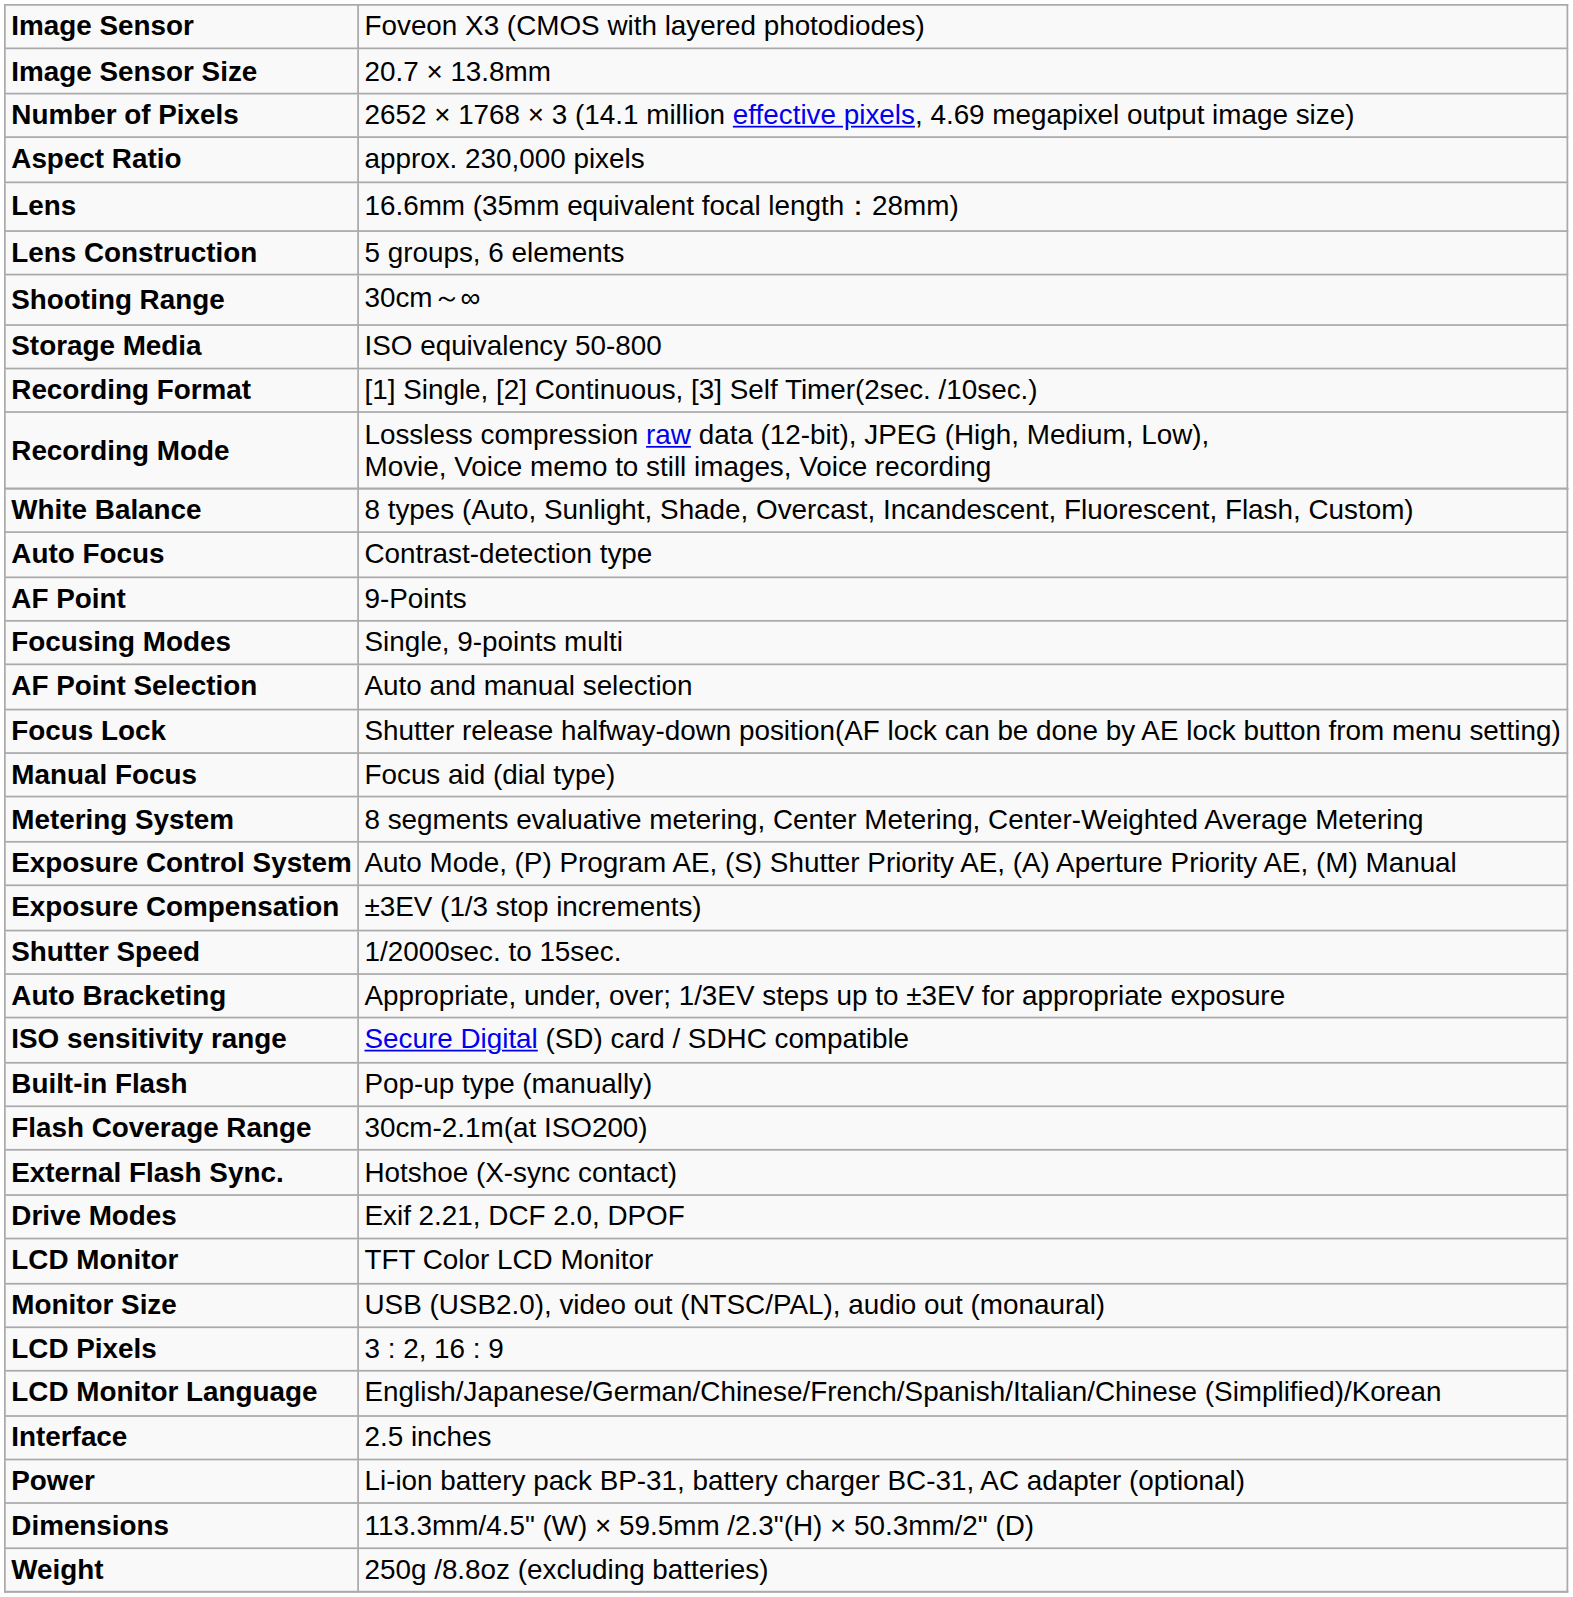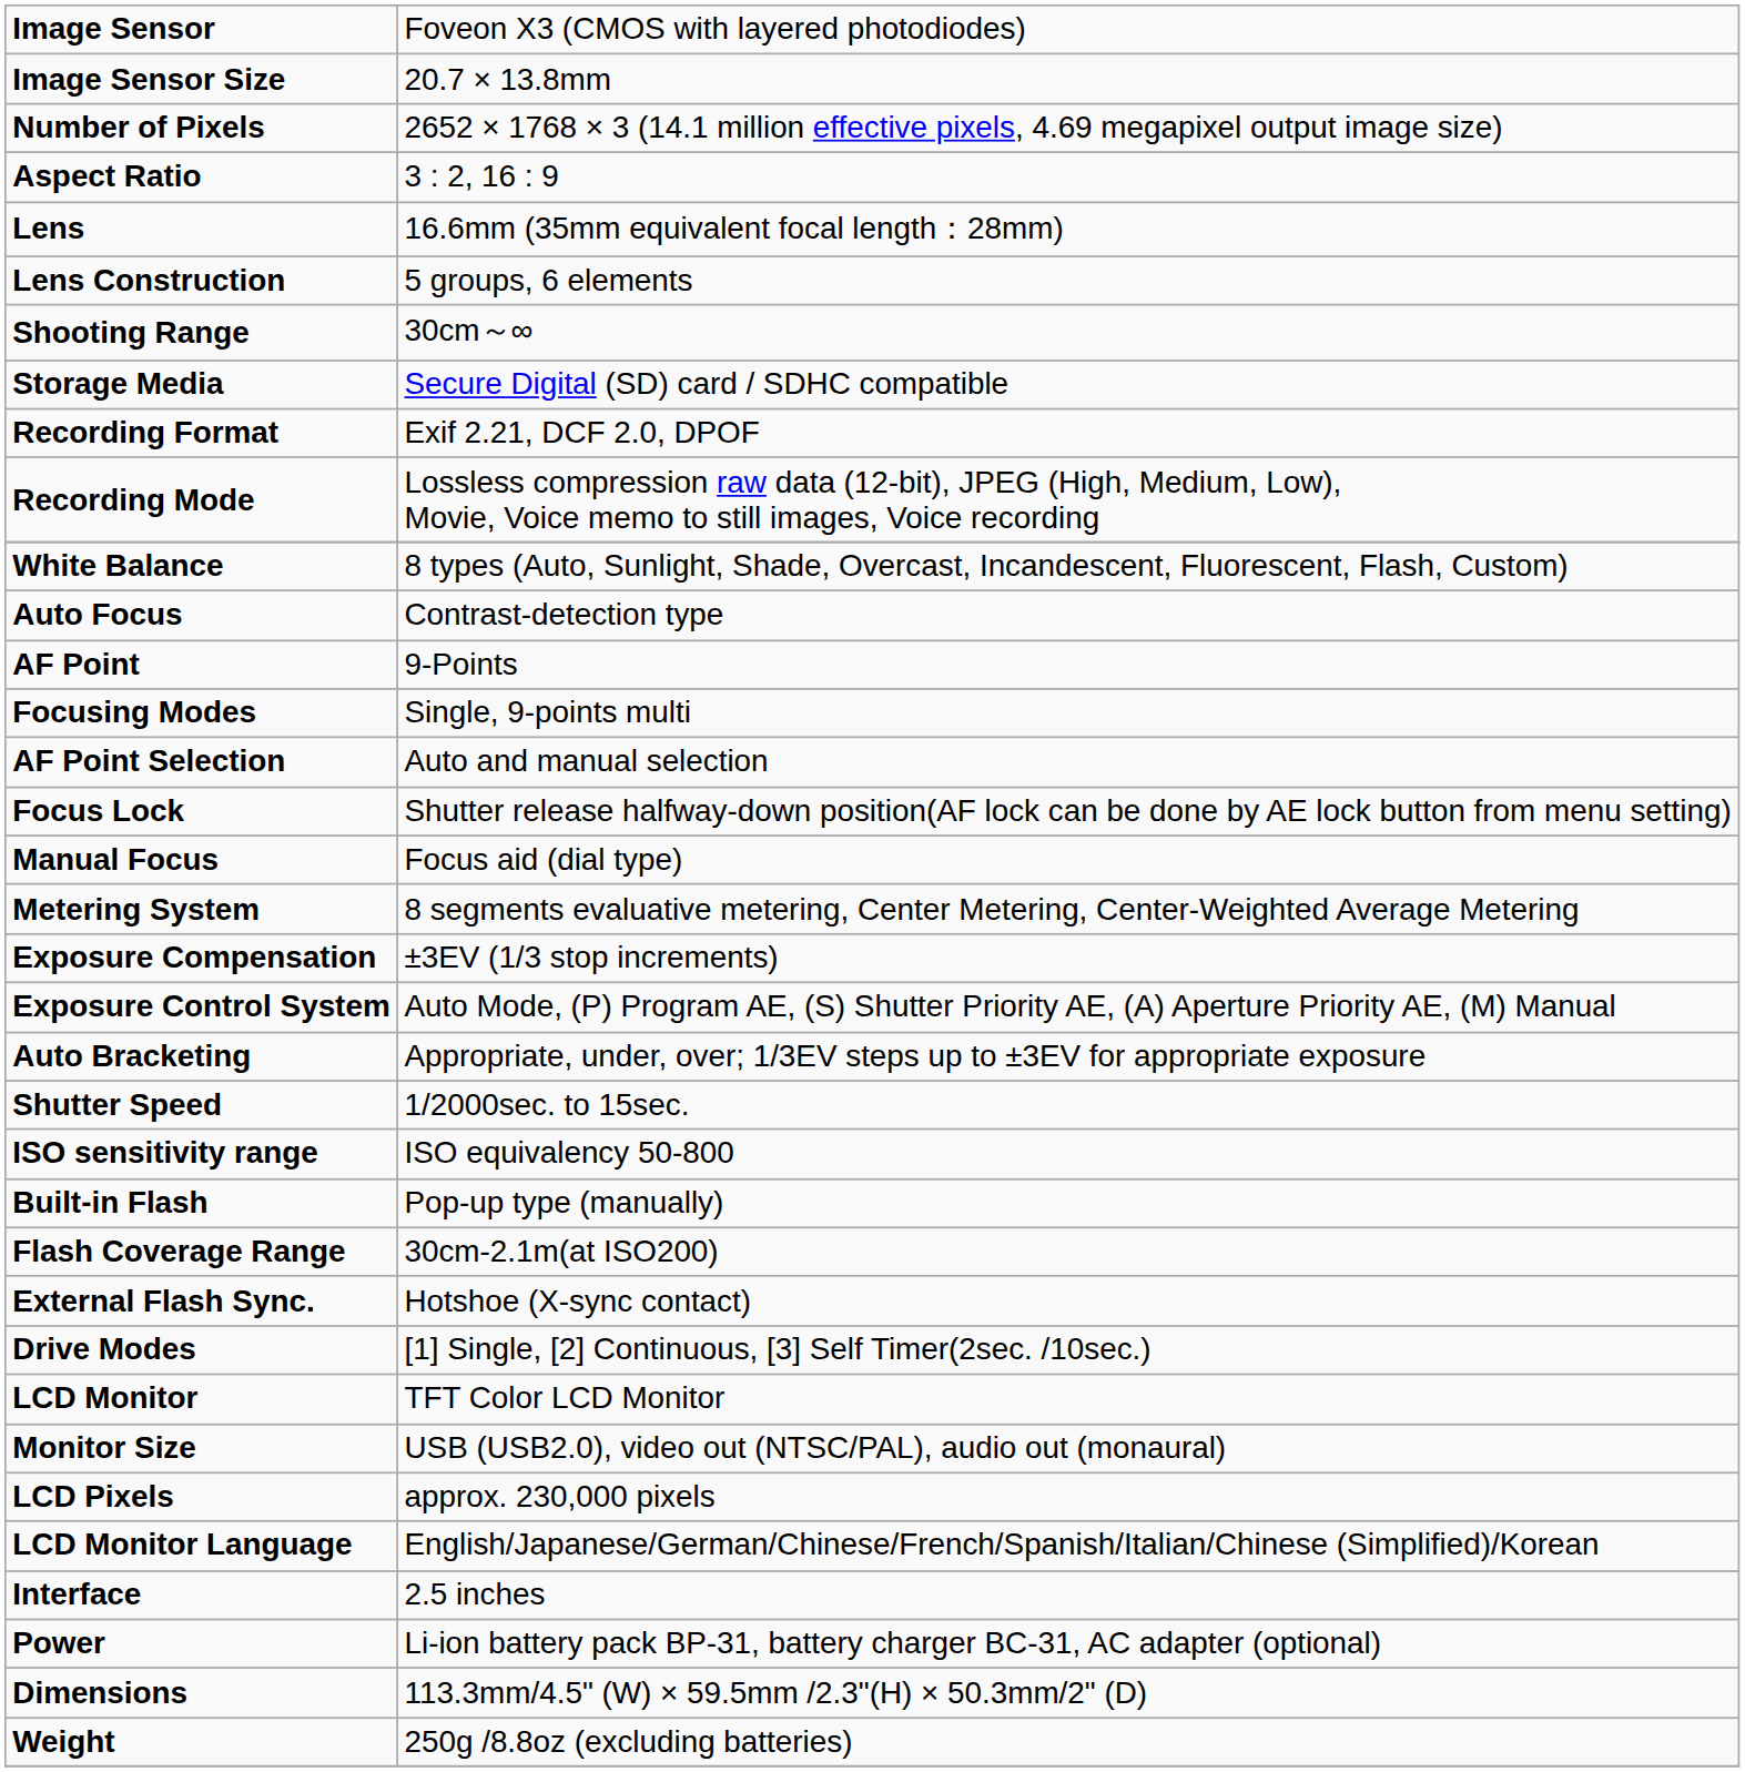 <table class="wikitable">
 <tr>
 <td><strong>Image Sensor</strong></td>
 <td>Foveon X3 (CMOS with layered photodiodes)</td>
 </tr>
 <tr>
 <td><strong>Image Sensor Size</strong></td>
 <td>20.7 × 13.8mm</td>
 </tr>
 <tr>
 <td><strong>Number of Pixels</strong></td>
 <td>2652 × 1768 × 3 (14.1 million <a href='#'>effective pixels</a>, 4.69 megapixel output image size)</td>
 </tr>
 <tr>
 <td><strong>Aspect Ratio</strong></td>
-<td>approx. 230,000 pixels</td>
+<td>3 : 2, 16 : 9</td>
 </tr>
 <tr>
 <td><strong>Lens</strong></td>
 <td>16.6mm   (35mm equivalent focal length：28mm)</td>
 </tr>
 <tr>
 <td><strong>Lens Construction</strong></td>
 <td>5 groups, 6 elements</td>
 </tr>
 <tr>
 <td><strong>Shooting Range</strong></td>
 <td>30cm～∞</td>
 </tr>
 <tr>
 <td><strong>Storage Media</strong></td>
-<td>ISO equivalency 50-800</td>
+<td><a href='#'>Secure Digital</a> (SD) card / SDHC compatible</td>
 </tr>
 <tr>
 <td><strong>Recording Format</strong></td>
-<td>[1] Single, [2] Continuous, [3] Self Timer(2sec. /10sec.)</td>
+<td>Exif 2.21, DCF 2.0, DPOF</td>
 </tr>
 <tr>
 <td><strong>Recording Mode</strong></td>
 <td>Lossless compression <a href='#'>raw</a> data (12-bit), JPEG (High, Medium, Low),<br>Movie, Voice memo to still images, Voice recording</td>
 </tr>
 <tr>
 </tr>
 <tr>
 <td><strong>White Balance</strong></td>
 <td>8 types (Auto, Sunlight, Shade, Overcast, Incandescent, Fluorescent, Flash, Custom)</td>
 </tr>
 <tr>
 <td><strong>Auto Focus</strong></td>
 <td>Contrast-detection type</td>
 </tr>
 <tr>
 <td><strong>AF Point</strong></td>
 <td>9-Points</td>
 </tr>
 <tr>
 <td><strong>Focusing Modes</strong></td>
 <td>Single, 9-points multi</td>
 </tr>
 <tr>
 <td><strong>AF Point Selection</strong></td>
 <td>Auto and manual selection</td>
 </tr>
 <tr>
 <td><strong>Focus Lock</strong></td>
 <td>Shutter release halfway-down position(AF lock can be done by AE lock button from menu setting)</td>
 </tr>
 <tr>
 <td><strong>Manual Focus</strong></td>
 <td>Focus aid (dial type)</td>
 </tr>
 <tr>
 <td><strong>Metering System</strong></td>
 <td>8 segments evaluative metering, Center Metering, Center-Weighted Average Metering</td>
 </tr>
 <tr>
+<td><strong>Exposure Compensation</strong></td>
+<td>±3EV (1/3 stop increments)</td>
+</tr>
+<tr>
 <td><strong>Exposure Control System</strong></td>
 <td>Auto Mode, (P) Program AE, (S) Shutter Priority AE, (A) Aperture Priority AE, (M) Manual</td>
 </tr>
 <tr>
-<td><strong>Exposure Compensation</strong></td>
-<td>±3EV (1/3 stop increments)</td>
+<td><strong>Auto Bracketing</strong></td>
+<td>Appropriate, under, over; 1/3EV steps up to ±3EV for appropriate exposure</td>
 </tr>
 <tr>
 <td><strong>Shutter Speed</strong></td>
 <td>1/2000sec. to 15sec.</td>
 </tr>
 <tr>
-<td><strong>Auto Bracketing</strong></td>
-<td>Appropriate, under, over; 1/3EV steps up to ±3EV for appropriate exposure</td>
-</tr>
-<tr>
 <td><strong>ISO sensitivity range</strong></td>
-<td><a href='#'>Secure Digital</a> (SD) card / SDHC compatible</td>
+<td>ISO equivalency 50-800</td>
 </tr>
 <tr>
 <td><strong>Built-in Flash</strong></td>
 <td>Pop-up type (manually)</td>
 </tr>
 <tr>
 <td><strong>Flash Coverage Range</strong></td>
 <td>30cm-2.1m(at ISO200)</td>
 </tr>
 <tr>
 <td><strong>External Flash Sync.</strong></td>
 <td>Hotshoe (X-sync contact)</td>
 </tr>
 <tr>
 <td><strong>Drive Modes</strong></td>
-<td>Exif 2.21, DCF 2.0, DPOF</td>
+<td>[1] Single, [2] Continuous, [3] Self Timer(2sec. /10sec.)</td>
 </tr>
 <tr>
 <td><strong>LCD Monitor</strong></td>
 <td>TFT Color LCD Monitor</td>
 </tr>
 <tr>
 <td><strong>Monitor Size</strong></td>
 <td>USB (USB2.0), video out (NTSC/PAL), audio out (monaural)</td>
 </tr>
 <tr>
 <td><strong>LCD Pixels</strong></td>
-<td>3 : 2, 16 : 9</td>
+<td>approx. 230,000 pixels</td>
 </tr>
 <tr>
 <td><strong>LCD Monitor Language</strong></td>
 <td>English/Japanese/German/Chinese/French/Spanish/Italian/Chinese (Simplified)/Korean</td>
 </tr>
 <tr>
 <td><strong>Interface</strong></td>
 <td>2.5 inches</td>
 </tr>
 <tr>
 <td><strong>Power</strong></td>
 <td>Li-ion battery pack BP-31, battery charger BC-31, AC adapter (optional)</td>
 </tr>
 <tr>
 <td><strong>Dimensions</strong></td>
 <td>113.3mm/4.5" (W) × 59.5mm /2.3"(H) × 50.3mm/2" (D)</td>
 </tr>
 <tr>
 <td><strong>Weight</strong></td>
 <td>250g /8.8oz (excluding batteries)</td>
 </tr>
 <tr>
 </tr>
 </table>
